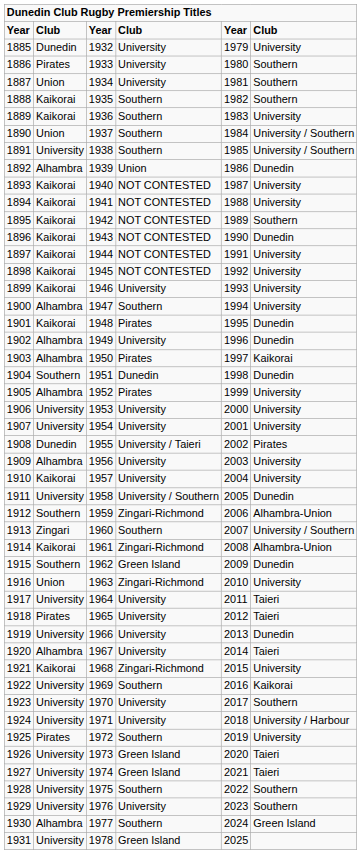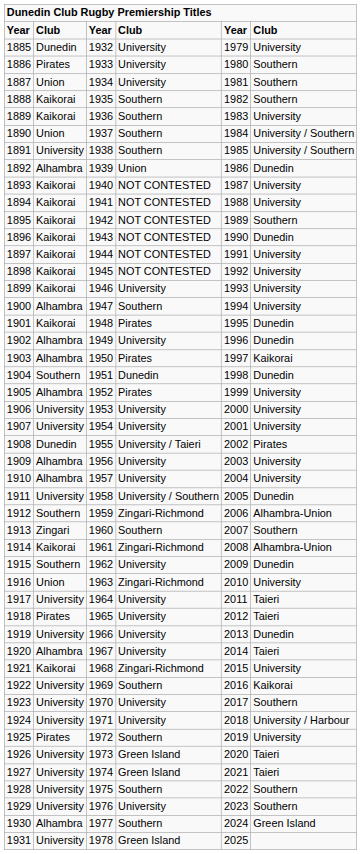 <table class="wikitable">
 <tr>
 <td colspan="6"><strong>Dunedin  Club Rugby Premiership Titles</strong></td>
 </tr>
 <tr>
 <td><strong>Year</strong></td>
 <td><strong>Club</strong></td>
 <td><strong>Year</strong></td>
 <td><strong>Club</strong></td>
 <td><strong>Year</strong></td>
 <td><strong>Club</strong></td>
 </tr>
 <tr>
 <td>1885</td>
 <td>Dunedin</td>
 <td>1932</td>
 <td>University</td>
 <td>1979</td>
 <td>University</td>
 </tr>
 <tr>
 <td>1886</td>
 <td>Pirates</td>
 <td>1933</td>
 <td>University</td>
 <td>1980</td>
 <td>Southern</td>
 </tr>
 <tr>
 <td>1887</td>
 <td>Union</td>
 <td>1934</td>
 <td>University</td>
 <td>1981</td>
 <td>Southern</td>
 </tr>
 <tr>
 <td>1888</td>
 <td>Kaikorai</td>
 <td>1935</td>
 <td>Southern</td>
 <td>1982</td>
 <td>Southern</td>
 </tr>
 <tr>
 <td>1889</td>
 <td>Kaikorai</td>
 <td>1936</td>
 <td>Southern</td>
 <td>1983</td>
 <td>University</td>
 </tr>
 <tr>
 <td>1890</td>
 <td>Union</td>
 <td>1937</td>
 <td>Southern</td>
 <td>1984</td>
 <td>University / Southern</td>
 </tr>
 <tr>
 <td>1891</td>
 <td>University</td>
 <td>1938</td>
 <td>Southern</td>
 <td>1985</td>
 <td>University / Southern</td>
 </tr>
 <tr>
 <td>1892</td>
 <td>Alhambra</td>
 <td>1939</td>
 <td>Union</td>
 <td>1986</td>
 <td>Dunedin</td>
 </tr>
 <tr>
 <td>1893</td>
 <td>Kaikorai</td>
 <td>1940</td>
 <td>NOT CONTESTED</td>
 <td>1987</td>
 <td>University</td>
 </tr>
 <tr>
 <td>1894</td>
 <td>Kaikorai</td>
 <td>1941</td>
 <td>NOT CONTESTED</td>
 <td>1988</td>
 <td>University</td>
 </tr>
 <tr>
 <td>1895</td>
 <td>Kaikorai</td>
 <td>1942</td>
 <td>NOT CONTESTED</td>
 <td>1989</td>
 <td>Southern</td>
 </tr>
 <tr>
 <td>1896</td>
 <td>Kaikorai</td>
 <td>1943</td>
 <td>NOT CONTESTED</td>
 <td>1990</td>
 <td>Dunedin</td>
 </tr>
 <tr>
 <td>1897</td>
 <td>Kaikorai</td>
 <td>1944</td>
 <td>NOT CONTESTED</td>
 <td>1991</td>
 <td>University</td>
 </tr>
 <tr>
 <td>1898</td>
 <td>Kaikorai</td>
 <td>1945</td>
 <td>NOT CONTESTED</td>
 <td>1992</td>
 <td>University</td>
 </tr>
 <tr>
 <td>1899</td>
 <td>Kaikorai</td>
 <td>1946</td>
 <td>University</td>
 <td>1993</td>
 <td>University</td>
 </tr>
 <tr>
 <td>1900</td>
 <td>Alhambra</td>
 <td>1947</td>
 <td>Southern</td>
 <td>1994</td>
 <td>University</td>
 </tr>
 <tr>
 <td>1901</td>
 <td>Kaikorai</td>
 <td>1948</td>
 <td>Pirates</td>
 <td>1995</td>
 <td>Dunedin</td>
 </tr>
 <tr>
 <td>1902</td>
 <td>Alhambra</td>
 <td>1949</td>
 <td>University</td>
 <td>1996</td>
 <td>Dunedin</td>
 </tr>
 <tr>
 <td>1903</td>
 <td>Alhambra</td>
 <td>1950</td>
 <td>Pirates</td>
 <td>1997</td>
 <td>Kaikorai</td>
 </tr>
 <tr>
 <td>1904</td>
 <td>Southern</td>
 <td>1951</td>
 <td>Dunedin</td>
 <td>1998</td>
 <td>Dunedin</td>
 </tr>
 <tr>
 <td>1905</td>
 <td>Alhambra</td>
 <td>1952</td>
 <td>Pirates</td>
 <td>1999</td>
 <td>University</td>
 </tr>
 <tr>
 <td>1906</td>
 <td>University</td>
 <td>1953</td>
 <td>University</td>
 <td>2000</td>
 <td>University</td>
 </tr>
 <tr>
 <td>1907</td>
 <td>University</td>
 <td>1954</td>
 <td>University</td>
 <td>2001</td>
 <td>University</td>
 </tr>
 <tr>
 <td>1908</td>
 <td>Dunedin</td>
 <td>1955</td>
 <td>University / Taieri</td>
 <td>2002</td>
 <td>Pirates</td>
 </tr>
 <tr>
 <td>1909</td>
 <td>Alhambra</td>
 <td>1956</td>
 <td>University</td>
 <td>2003</td>
 <td>University</td>
 </tr>
 <tr>
 <td>1910</td>
-<td>Kaikorai</td>
+<td>Alhambra</td>
 <td>1957</td>
 <td>University</td>
 <td>2004</td>
 <td>University</td>
 </tr>
 <tr>
 <td>1911</td>
 <td>University</td>
 <td>1958</td>
 <td>University / Southern</td>
 <td>2005</td>
 <td>Dunedin</td>
 </tr>
 <tr>
 <td>1912</td>
 <td>Southern</td>
 <td>1959</td>
 <td>Zingari-Richmond</td>
 <td>2006</td>
 <td>Alhambra-Union</td>
 </tr>
 <tr>
 <td>1913</td>
 <td>Zingari</td>
 <td>1960</td>
 <td>Southern</td>
 <td>2007</td>
-<td>University / Southern</td>
+<td>Southern</td>
 </tr>
 <tr>
 <td>1914</td>
 <td>Kaikorai</td>
 <td>1961</td>
 <td>Zingari-Richmond</td>
 <td>2008</td>
 <td>Alhambra-Union</td>
 </tr>
 <tr>
 <td>1915</td>
 <td>Southern</td>
 <td>1962</td>
-<td>Green Island</td>
+<td>University</td>
 <td>2009</td>
 <td>Dunedin</td>
 </tr>
 <tr>
 <td>1916</td>
 <td>Union</td>
 <td>1963</td>
 <td>Zingari-Richmond</td>
 <td>2010</td>
 <td>University</td>
 </tr>
 <tr>
 <td>1917</td>
 <td>University</td>
 <td>1964</td>
 <td>University</td>
 <td>2011</td>
 <td>Taieri</td>
 </tr>
 <tr>
 <td>1918</td>
 <td>Pirates</td>
 <td>1965</td>
 <td>University</td>
 <td>2012</td>
 <td>Taieri</td>
 </tr>
 <tr>
 <td>1919</td>
 <td>University</td>
 <td>1966</td>
 <td>University</td>
 <td>2013</td>
 <td>Dunedin</td>
 </tr>
 <tr>
 <td>1920</td>
 <td>Alhambra</td>
 <td>1967</td>
 <td>University</td>
 <td>2014</td>
 <td>Taieri</td>
 </tr>
 <tr>
 <td>1921</td>
 <td>Kaikorai</td>
 <td>1968</td>
 <td>Zingari-Richmond</td>
 <td>2015</td>
 <td>University</td>
 </tr>
 <tr>
 <td>1922</td>
 <td>University</td>
 <td>1969</td>
 <td>Southern</td>
 <td>2016</td>
 <td>Kaikorai</td>
 </tr>
 <tr>
 <td>1923</td>
 <td>University</td>
 <td>1970</td>
 <td>University</td>
 <td>2017</td>
 <td>Southern</td>
 </tr>
 <tr>
 <td>1924</td>
 <td>University</td>
 <td>1971</td>
 <td>University</td>
 <td>2018</td>
 <td>University / Harbour</td>
 </tr>
 <tr>
 <td>1925</td>
 <td>Pirates</td>
 <td>1972</td>
 <td>Southern</td>
 <td>2019</td>
 <td>University</td>
 </tr>
 <tr>
 <td>1926</td>
 <td>University</td>
 <td>1973</td>
 <td>Green Island</td>
 <td>2020</td>
 <td>Taieri</td>
 </tr>
 <tr>
 <td>1927</td>
 <td>University</td>
 <td>1974</td>
 <td>Green Island</td>
 <td>2021</td>
 <td>Taieri</td>
 </tr>
 <tr>
 <td>1928</td>
 <td>University</td>
 <td>1975</td>
 <td>Southern</td>
 <td>2022</td>
 <td>Southern</td>
 </tr>
 <tr>
 <td>1929</td>
 <td>University</td>
 <td>1976</td>
 <td>University</td>
 <td>2023</td>
 <td>Southern</td>
 </tr>
 <tr>
 <td>1930</td>
 <td>Alhambra</td>
 <td>1977</td>
 <td>Southern</td>
 <td>2024</td>
 <td>Green Island</td>
 </tr>
 <tr>
 <td>1931</td>
 <td>University</td>
 <td>1978</td>
 <td>Green Island</td>
 <td>2025</td>
 <td></td>
 </tr>
 </table>
